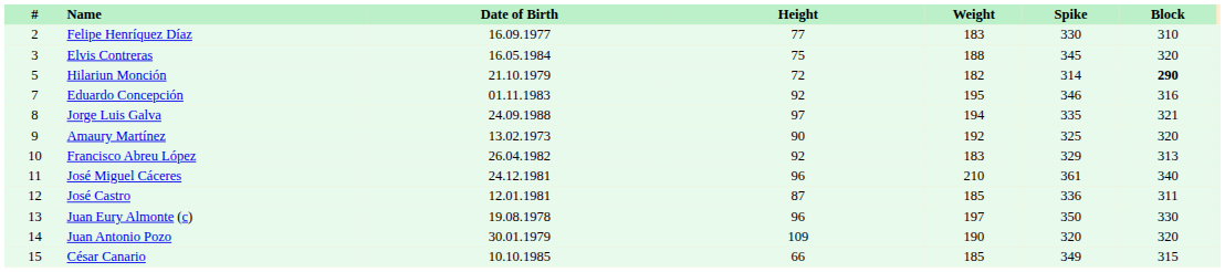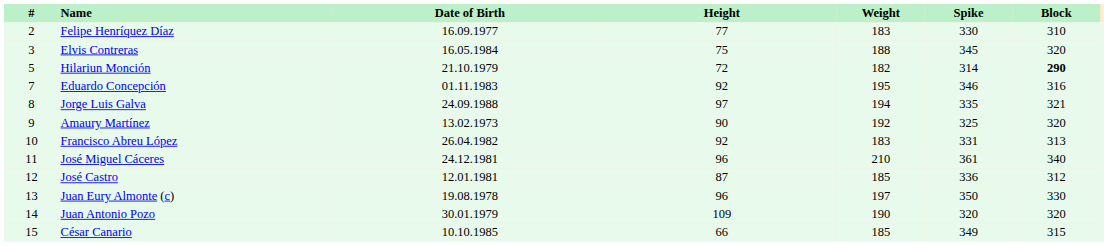 <table border=0 cellpadding=2 cellspacing=0  |- bgcolor=#FFECCE style="text-align:center; font-size:90%;" width=100%>
 <tr bgcolor=#BBF0C9>
 <th width=5%>#</th>
 <th width=25% align=left>Name</th>
 <th width=25%>Date of Birth</th>
 <th width=21%>Height</th>
 <th width=8%>Weight</th>
 <th width=8%>Spike</th>
 <th width=8%>Block</th>
 </tr>
 <tr bgcolor=#E7FAEC>
 <td>2</td>
 <td align=left><a href='#'>Felipe Henríquez Díaz</a></td>
 <td>16.09.1977</td>
 <td>77</td>
 <td>183</td>
 <td>330</td>
 <td>310</td>
 <td></td>
 </tr>
 <tr bgcolor=#E7FAEC>
 <td>3</td>
 <td align=left><a href='#'>Elvis Contreras</a></td>
 <td>16.05.1984</td>
 <td>75</td>
 <td>188</td>
 <td>345</td>
 <td>320</td>
 <td></td>
 </tr>
 <tr bgcolor=#E7FAEC>
 <td>5</td>
 <td align=left><a href='#'>Hilariun Monción</a></td>
 <td>21.10.1979</td>
 <td>72</td>
 <td>182</td>
 <td>314</td>
 <td><strong>290</strong></td>
 <td></td>
 </tr>
 <tr bgcolor=#E7FAEC>
 <td>7</td>
 <td align=left><a href='#'>Eduardo Concepción</a></td>
 <td>01.11.1983</td>
 <td>92</td>
 <td>195</td>
 <td>346</td>
 <td>316</td>
 <td></td>
 </tr>
 <tr bgcolor=#E7FAEC>
 <td>8</td>
 <td align=left><a href='#'>Jorge Luis Galva</a></td>
 <td>24.09.1988</td>
 <td>97</td>
 <td>194</td>
 <td>335</td>
 <td>321</td>
 <td></td>
 </tr>
 <tr bgcolor=#E7FAEC>
 <td>9</td>
 <td align=left><a href='#'>Amaury Martínez</a></td>
 <td>13.02.1973</td>
 <td>90</td>
 <td>192</td>
 <td>325</td>
 <td>320</td>
 <td></td>
 </tr>
 <tr bgcolor=#E7FAEC>
 <td>10</td>
 <td align=left><a href='#'>Francisco Abreu López</a></td>
 <td>26.04.1982</td>
 <td>92</td>
 <td>183</td>
-<td>329</td>
+<td>331</td>
 <td>313</td>
 <td></td>
 </tr>
 <tr bgcolor=#E7FAEC>
 <td>11</td>
 <td align=left><a href='#'>José Miguel Cáceres</a></td>
 <td>24.12.1981</td>
 <td>96</td>
 <td>210</td>
 <td>361</td>
 <td>340</td>
 <td></td>
 </tr>
 <tr bgcolor=#E7FAEC>
 <td>12</td>
 <td align=left><a href='#'>José Castro</a></td>
 <td>12.01.1981</td>
 <td>87</td>
 <td>185</td>
 <td>336</td>
-<td>311</td>
+<td>312</td>
 <td></td>
 </tr>
 <tr bgcolor=#E7FAEC>
 <td>13</td>
 <td align=left><a href='#'>Juan Eury Almonte</a> (<a href='#'>c</a>)</td>
 <td>19.08.1978</td>
 <td>96</td>
 <td>197</td>
 <td>350</td>
 <td>330</td>
 <td></td>
 </tr>
 <tr bgcolor=#E7FAEC>
 <td>14</td>
 <td align=left><a href='#'>Juan Antonio Pozo</a></td>
 <td>30.01.1979</td>
 <td>109</td>
 <td>190</td>
 <td>320</td>
 <td>320</td>
 <td></td>
 </tr>
 <tr bgcolor=#E7FAEC>
 <td>15</td>
 <td align=left><a href='#'>César Canario</a></td>
 <td>10.10.1985</td>
 <td>66</td>
 <td>185</td>
 <td>349</td>
 <td>315</td>
 <td></td>
 </tr>
 </table>
